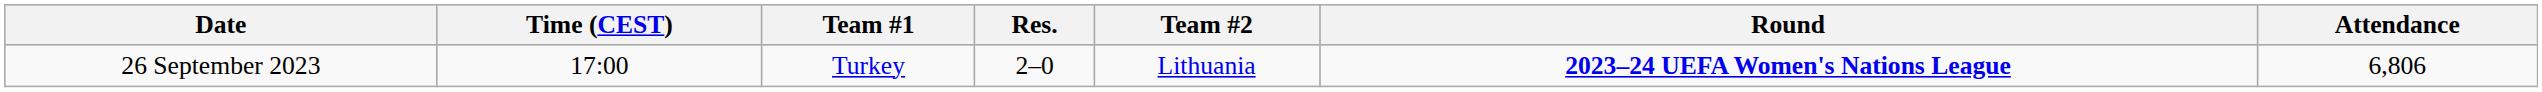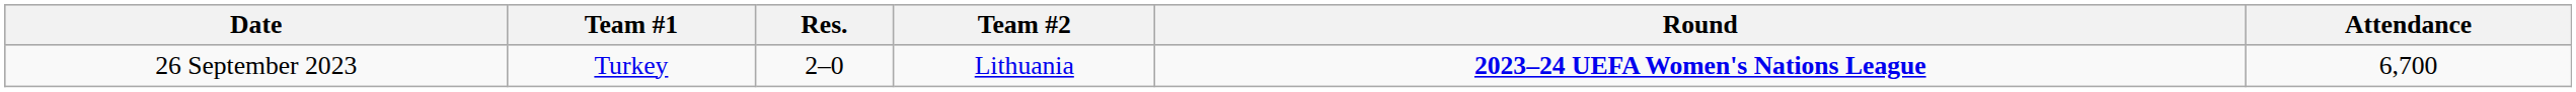 <table class="wikitable"  style="text-align:center; width:100%;">
 <tr>
 <th>Date</th>
-<th>Time (<a href='#'>CEST</a>)</th>
 <th>Team #1</th>
 <th>Res.</th>
 <th>Team #2</th>
 <th>Round</th>
 <th>Attendance</th>
 </tr>
 <tr>
 <td>26 September 2023</td>
-<td>17:00</td>
 <td> <a href='#'>Turkey</a></td>
 <td style="text-align:center;">2–0</td>
 <td> <a href='#'>Lithuania</a></td>
 <td><strong><a href='#'>2023–24 UEFA Women's Nations League</a></strong></td>
-<td style="text-align:center;">6,806</td>
+<td style="text-align:center;">6,700</td>
 </tr>
 </table>
